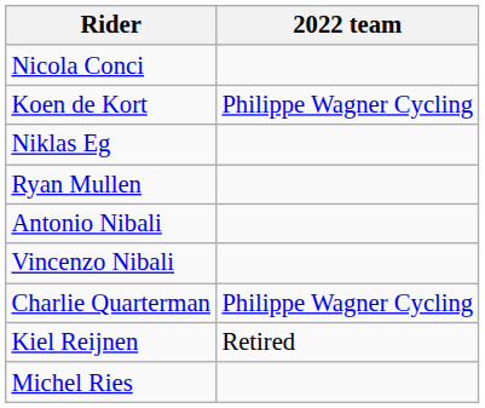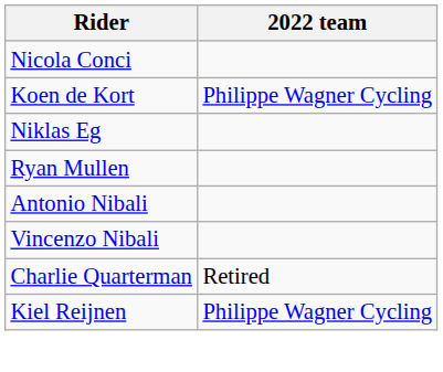 <table class="wikitable">
 <tr>
 <th>Rider</th>
 <th>2022 team</th>
 </tr>
 <tr>
 <td><a href='#'>Nicola Conci</a></td>
 <td></td>
 </tr>
 <tr>
 <td><a href='#'>Koen de Kort</a></td>
 <td><a href='#'>Philippe Wagner Cycling</a></td>
 </tr>
 <tr>
 <td><a href='#'>Niklas Eg</a></td>
 <td></td>
 </tr>
 <tr>
 <td><a href='#'>Ryan Mullen</a></td>
 <td></td>
 </tr>
 <tr>
 <td><a href='#'>Antonio Nibali</a></td>
 <td></td>
 </tr>
 <tr>
 <td><a href='#'>Vincenzo Nibali</a></td>
 <td></td>
 </tr>
 <tr>
 <td><a href='#'>Charlie Quarterman</a></td>
-<td><a href='#'>Philippe Wagner Cycling</a></td>
+<td>Retired</td>
 </tr>
 <tr>
 <td><a href='#'>Kiel Reijnen</a></td>
-<td>Retired</td>
-</tr>
-<tr>
-<td><a href='#'>Michel Ries</a></td>
-<td></td>
+<td><a href='#'>Philippe Wagner Cycling</a></td>
 </tr>
 </table>
